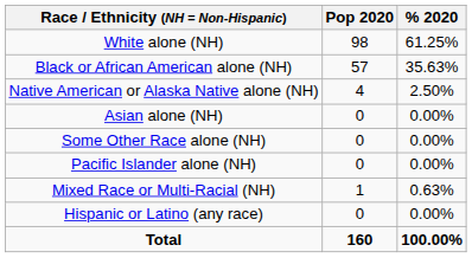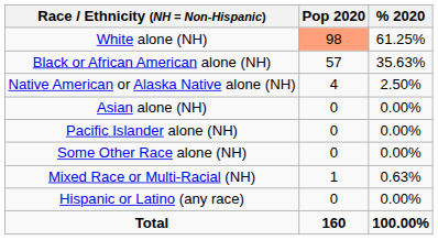 <table class="wikitable" style="text-align:center;">
 <tr>
 <th>Race / Ethnicity <small>(<em>NH = Non-Hispanic</em>)</small></th>
 <th>Pop 2020</th>
 <th>% 2020</th>
 </tr>
 <tr>
 <td><a href='#'>White</a> alone (NH)</td>
-<td>98</td>
+<td style="background: lightsalmon;">98</td>
 <td>61.25%</td>
 </tr>
 <tr>
 <td><a href='#'>Black or African American</a> alone (NH)</td>
 <td>57</td>
 <td>35.63%</td>
 </tr>
 <tr>
 <td><a href='#'>Native American</a> or <a href='#'>Alaska Native</a> alone (NH)</td>
 <td>4</td>
 <td>2.50%</td>
 </tr>
 <tr>
 <td><a href='#'>Asian</a> alone (NH)</td>
 <td>0</td>
 <td>0.00%</td>
 </tr>
 <tr>
-<td><a href='#'>Some Other Race</a> alone (NH)</td>
+<td><a href='#'>Pacific Islander</a> alone (NH)</td>
 <td>0</td>
 <td>0.00%</td>
 </tr>
 <tr>
-<td><a href='#'>Pacific Islander</a> alone (NH)</td>
+<td><a href='#'>Some Other Race</a> alone (NH)</td>
 <td>0</td>
 <td>0.00%</td>
 </tr>
 <tr>
 <td><a href='#'>Mixed Race or Multi-Racial</a> (NH)</td>
 <td>1</td>
 <td>0.63%</td>
 </tr>
 <tr>
 <td><a href='#'>Hispanic or Latino</a> (any race)</td>
 <td>0</td>
 <td>0.00%</td>
 </tr>
 <tr>
 <td><strong>Total</strong></td>
 <td><strong>160</strong></td>
 <td><strong>100.00%</strong></td>
 </tr>
 </table>
